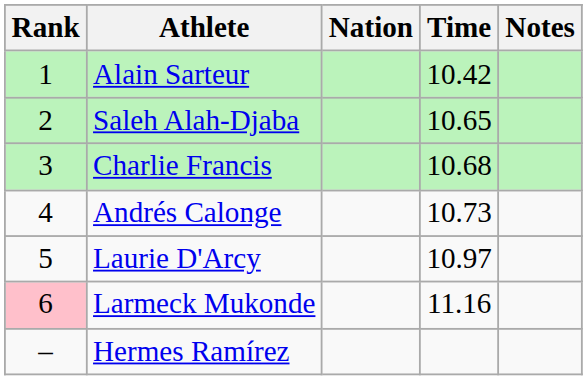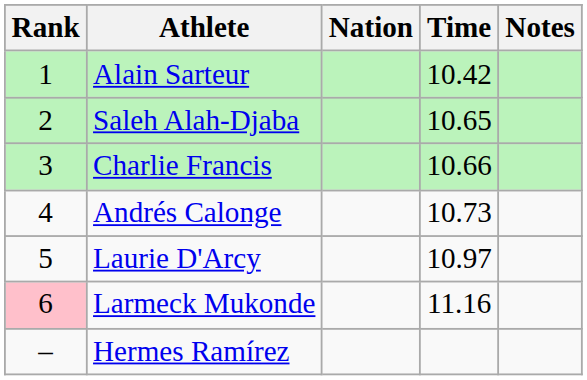 <table class="wikitable sortable" style="text-align:center">
 <tr>
 <th>Rank</th>
 <th>Athlete</th>
 <th>Nation</th>
 <th>Time</th>
 <th>Notes</th>
 </tr>
 <tr bgcolor=bbf3bb>
 <td>1</td>
 <td align=left><a href='#'>Alain Sarteur</a></td>
 <td align=left></td>
 <td>10.42</td>
 <td></td>
 </tr>
 <tr bgcolor=bbf3bb>
 <td>2</td>
 <td align=left><a href='#'>Saleh Alah-Djaba</a></td>
 <td align=left></td>
 <td>10.65</td>
 <td></td>
 </tr>
 <tr bgcolor=bbf3bb>
 <td>3</td>
 <td align=left><a href='#'>Charlie Francis</a></td>
 <td align=left></td>
-<td>10.68</td>
+<td>10.66</td>
 <td></td>
 </tr>
 <tr>
 <td>4</td>
 <td align=left><a href='#'>Andrés Calonge</a></td>
 <td align=left></td>
 <td>10.73</td>
 <td></td>
 </tr>
 <tr>
 <td>5</td>
 <td align=left><a href='#'>Laurie D'Arcy</a></td>
 <td align=left></td>
 <td>10.97</td>
 <td></td>
 </tr>
 <tr>
 <td style="background: pink;">6</td>
 <td align=left><a href='#'>Larmeck Mukonde</a></td>
 <td align=left></td>
 <td>11.16</td>
 <td></td>
 </tr>
 <tr>
 <td data-sort-value=7>–</td>
 <td align=left><a href='#'>Hermes Ramírez</a></td>
 <td align=left></td>
 <td></td>
 <td></td>
 </tr>
 </table>
